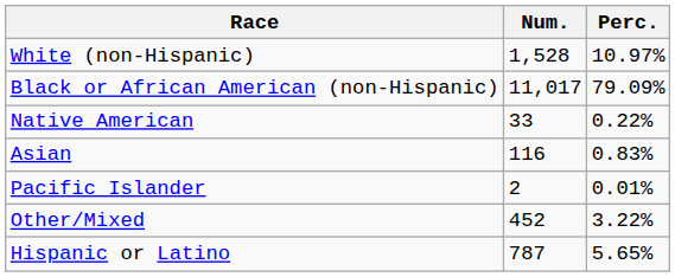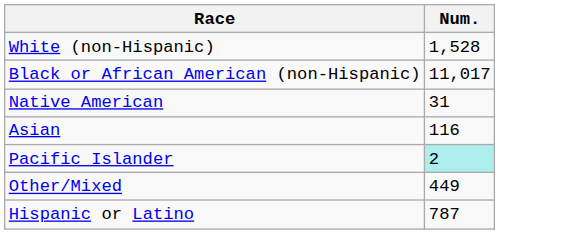 <table class="wikitable">
 <tr>
 <th>Race</th>
 <th>Num.</th>
-<th>Perc.</th>
 </tr>
 <tr>
 <td><a href='#'>White</a> (non-Hispanic)</td>
 <td>1,528</td>
-<td>10.97%</td>
 </tr>
 <tr>
 <td><a href='#'>Black or African American</a> (non-Hispanic)</td>
 <td>11,017</td>
-<td>79.09%</td>
 </tr>
 <tr>
 <td><a href='#'>Native American</a></td>
-<td>33</td>
-<td>0.22%</td>
+<td>31</td>
 </tr>
 <tr>
 <td><a href='#'>Asian</a></td>
 <td>116</td>
-<td>0.83%</td>
 </tr>
 <tr>
 <td><a href='#'>Pacific Islander</a></td>
-<td>2</td>
-<td>0.01%</td>
+<td style="background: paleturquoise;">2</td>
 </tr>
 <tr>
 <td><a href='#'>Other/Mixed</a></td>
-<td>452</td>
-<td>3.22%</td>
+<td>449</td>
 </tr>
 <tr>
 <td><a href='#'>Hispanic</a> or <a href='#'>Latino</a></td>
 <td>787</td>
-<td>5.65%</td>
 </tr>
 </table>
